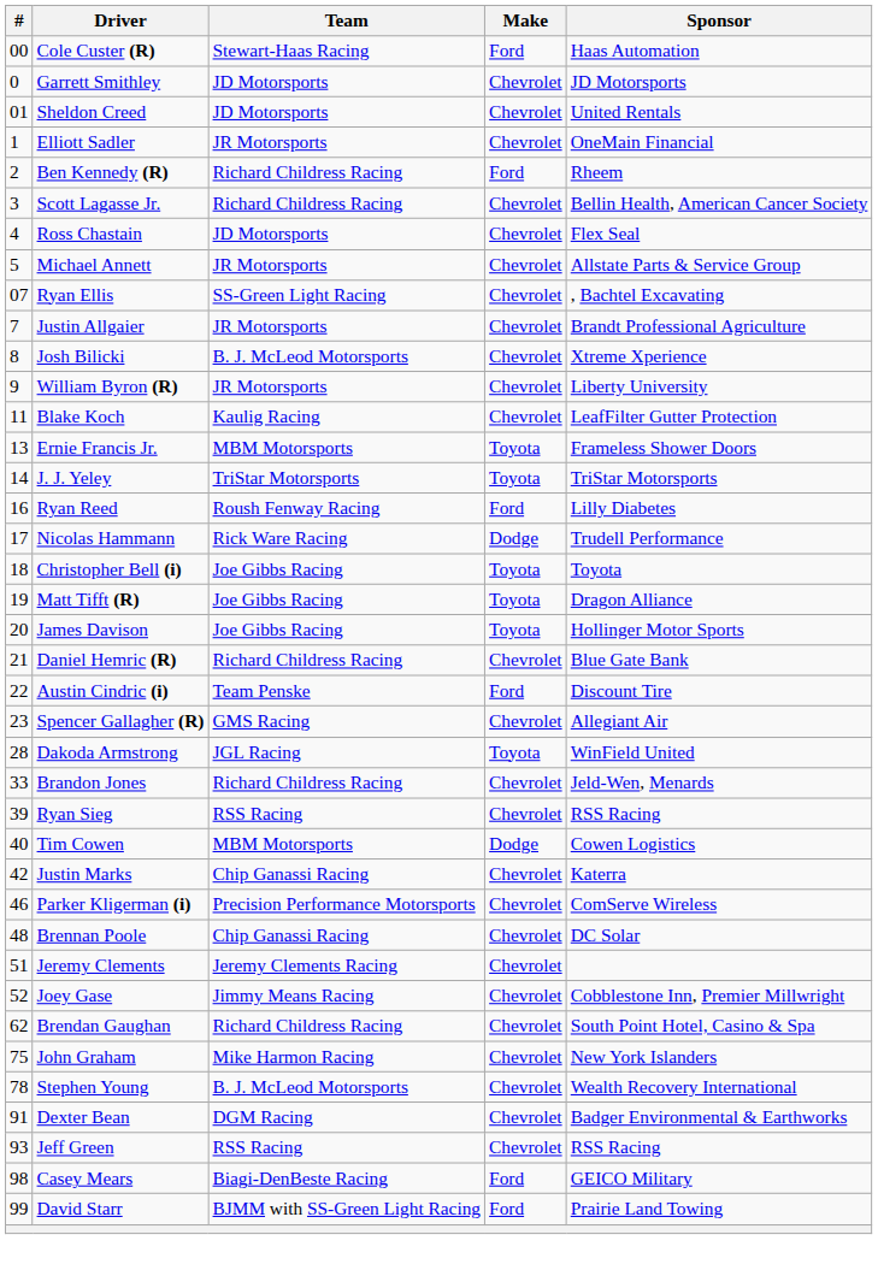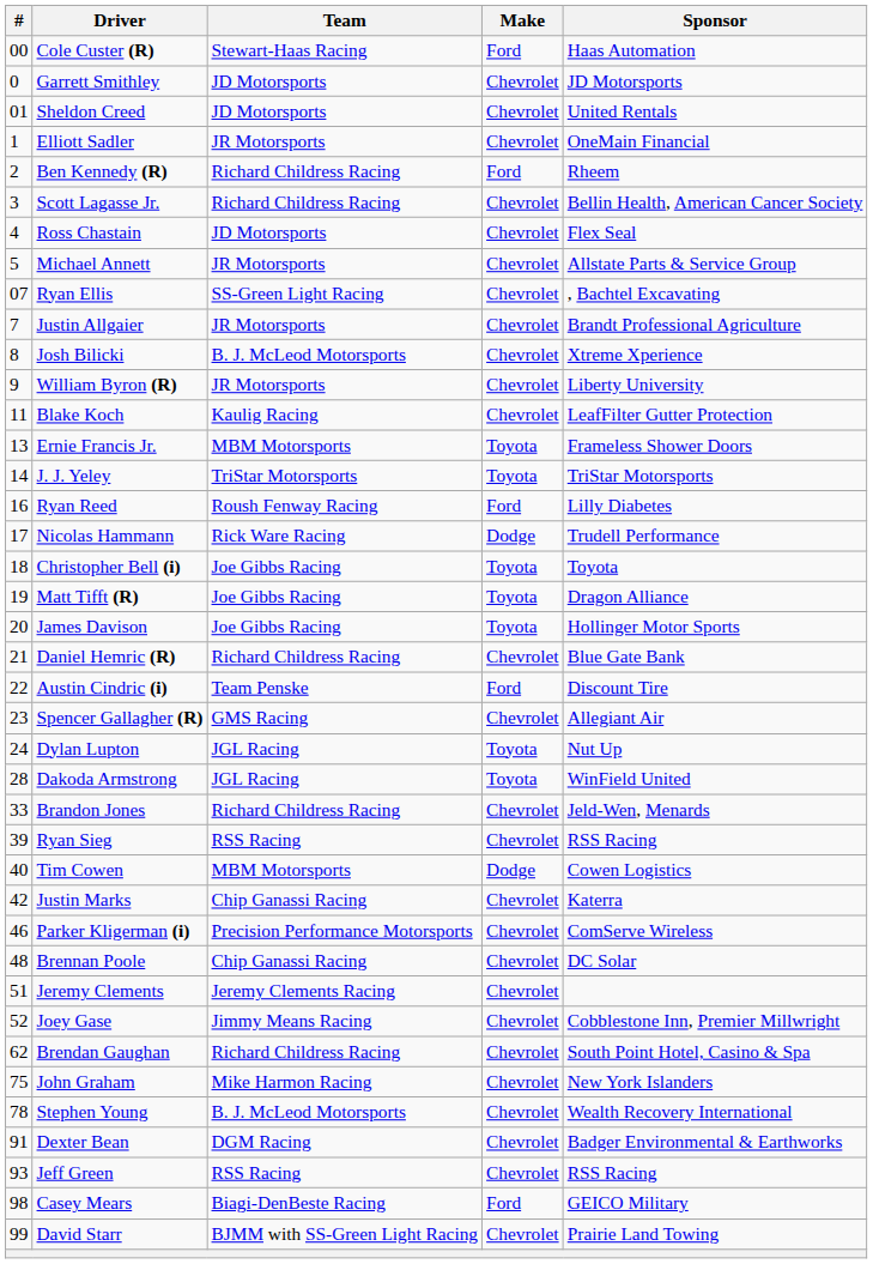 <table class="wikitable" style="font-size:95%">
 <tr>
 <th>#</th>
 <th>Driver</th>
 <th>Team</th>
 <th>Make</th>
 <th>Sponsor</th>
 </tr>
 <tr>
 <td>00</td>
 <td><a href='#'>Cole Custer</a> <strong>(R)</strong></td>
 <td><a href='#'>Stewart-Haas Racing</a></td>
 <td><a href='#'>Ford</a></td>
 <td><a href='#'>Haas Automation</a></td>
 </tr>
 <tr>
 <td>0</td>
 <td><a href='#'>Garrett Smithley</a></td>
 <td><a href='#'>JD Motorsports</a></td>
 <td><a href='#'>Chevrolet</a></td>
 <td><a href='#'>JD Motorsports</a></td>
 </tr>
 <tr>
 <td>01</td>
 <td><a href='#'>Sheldon Creed</a></td>
 <td><a href='#'>JD Motorsports</a></td>
 <td><a href='#'>Chevrolet</a></td>
 <td><a href='#'>United Rentals</a></td>
 </tr>
 <tr>
 <td>1</td>
 <td><a href='#'>Elliott Sadler</a></td>
 <td><a href='#'>JR Motorsports</a></td>
 <td><a href='#'>Chevrolet</a></td>
 <td><a href='#'>OneMain Financial</a></td>
 </tr>
 <tr>
 <td>2</td>
 <td><a href='#'>Ben Kennedy</a> <strong>(R)</strong></td>
 <td><a href='#'>Richard Childress Racing</a></td>
 <td><a href='#'>Ford</a></td>
 <td><a href='#'>Rheem</a></td>
 </tr>
 <tr>
 <td>3</td>
 <td><a href='#'>Scott Lagasse Jr.</a></td>
 <td><a href='#'>Richard Childress Racing</a></td>
 <td><a href='#'>Chevrolet</a></td>
 <td><a href='#'>Bellin Health</a>, <a href='#'>American Cancer Society</a></td>
 </tr>
 <tr>
 <td>4</td>
 <td><a href='#'>Ross Chastain</a></td>
 <td><a href='#'>JD Motorsports</a></td>
 <td><a href='#'>Chevrolet</a></td>
 <td><a href='#'>Flex Seal</a></td>
 </tr>
 <tr>
 <td>5</td>
 <td><a href='#'>Michael Annett</a></td>
 <td><a href='#'>JR Motorsports</a></td>
 <td><a href='#'>Chevrolet</a></td>
 <td><a href='#'>Allstate Parts & Service Group</a></td>
 </tr>
 <tr>
 <td>07</td>
 <td><a href='#'>Ryan Ellis</a></td>
 <td><a href='#'>SS-Green Light Racing</a></td>
 <td><a href='#'>Chevrolet</a></td>
 <td>, <a href='#'>Bachtel Excavating</a></td>
 </tr>
 <tr>
 <td>7</td>
 <td><a href='#'>Justin Allgaier</a></td>
 <td><a href='#'>JR Motorsports</a></td>
 <td><a href='#'>Chevrolet</a></td>
 <td><a href='#'>Brandt Professional Agriculture</a></td>
 </tr>
 <tr>
 <td>8</td>
 <td><a href='#'>Josh Bilicki</a></td>
 <td><a href='#'>B. J. McLeod Motorsports</a></td>
 <td><a href='#'>Chevrolet</a></td>
 <td><a href='#'>Xtreme Xperience</a></td>
 </tr>
 <tr>
 <td>9</td>
 <td><a href='#'>William Byron</a> <strong>(R)</strong></td>
 <td><a href='#'>JR Motorsports</a></td>
 <td><a href='#'>Chevrolet</a></td>
 <td><a href='#'>Liberty University</a></td>
 </tr>
 <tr>
 <td>11</td>
 <td><a href='#'>Blake Koch</a></td>
 <td><a href='#'>Kaulig Racing</a></td>
 <td><a href='#'>Chevrolet</a></td>
 <td><a href='#'>LeafFilter Gutter Protection</a></td>
 </tr>
 <tr>
 <td>13</td>
 <td><a href='#'>Ernie Francis Jr.</a></td>
 <td><a href='#'>MBM Motorsports</a></td>
 <td><a href='#'>Toyota</a></td>
 <td><a href='#'>Frameless Shower Doors</a></td>
 </tr>
 <tr>
 <td>14</td>
 <td><a href='#'>J. J. Yeley</a></td>
 <td><a href='#'>TriStar Motorsports</a></td>
 <td><a href='#'>Toyota</a></td>
 <td><a href='#'>TriStar Motorsports</a></td>
 </tr>
 <tr>
 <td>16</td>
 <td><a href='#'>Ryan Reed</a></td>
 <td><a href='#'>Roush Fenway Racing</a></td>
 <td><a href='#'>Ford</a></td>
 <td><a href='#'>Lilly Diabetes</a></td>
 </tr>
 <tr>
 <td>17</td>
 <td><a href='#'>Nicolas Hammann</a></td>
 <td><a href='#'>Rick Ware Racing</a></td>
 <td><a href='#'>Dodge</a></td>
 <td><a href='#'>Trudell Performance</a></td>
 </tr>
 <tr>
 <td>18</td>
 <td><a href='#'>Christopher Bell</a> <strong>(i)</strong></td>
 <td><a href='#'>Joe Gibbs Racing</a></td>
 <td><a href='#'>Toyota</a></td>
 <td><a href='#'>Toyota</a></td>
 </tr>
 <tr>
 <td>19</td>
 <td><a href='#'>Matt Tifft</a> <strong>(R)</strong></td>
 <td><a href='#'>Joe Gibbs Racing</a></td>
 <td><a href='#'>Toyota</a></td>
 <td><a href='#'>Dragon Alliance</a></td>
 </tr>
 <tr>
 <td>20</td>
 <td><a href='#'>James Davison</a></td>
 <td><a href='#'>Joe Gibbs Racing</a></td>
 <td><a href='#'>Toyota</a></td>
 <td><a href='#'>Hollinger Motor Sports</a></td>
 </tr>
 <tr>
 <td>21</td>
 <td><a href='#'>Daniel Hemric</a> <strong>(R)</strong></td>
 <td><a href='#'>Richard Childress Racing</a></td>
 <td><a href='#'>Chevrolet</a></td>
 <td><a href='#'>Blue Gate Bank</a></td>
 </tr>
 <tr>
 <td>22</td>
 <td><a href='#'>Austin Cindric</a> <strong>(i)</strong></td>
 <td><a href='#'>Team Penske</a></td>
 <td><a href='#'>Ford</a></td>
 <td><a href='#'>Discount Tire</a></td>
 </tr>
 <tr>
 <td>23</td>
 <td><a href='#'>Spencer Gallagher</a> <strong>(R)</strong></td>
 <td><a href='#'>GMS Racing</a></td>
 <td><a href='#'>Chevrolet</a></td>
 <td><a href='#'>Allegiant Air</a></td>
 </tr>
 <tr>
+<td>24</td>
+<td><a href='#'>Dylan Lupton</a></td>
+<td><a href='#'>JGL Racing</a></td>
+<td><a href='#'>Toyota</a></td>
+<td><a href='#'>Nut Up</a></td>
+</tr>
+<tr>
 <td>28</td>
 <td><a href='#'>Dakoda Armstrong</a></td>
 <td><a href='#'>JGL Racing</a></td>
 <td><a href='#'>Toyota</a></td>
 <td><a href='#'>WinField United</a></td>
 </tr>
 <tr>
 <td>33</td>
 <td><a href='#'>Brandon Jones</a></td>
 <td><a href='#'>Richard Childress Racing</a></td>
 <td><a href='#'>Chevrolet</a></td>
 <td><a href='#'>Jeld-Wen</a>, <a href='#'>Menards</a></td>
 </tr>
 <tr>
 <td>39</td>
 <td><a href='#'>Ryan Sieg</a></td>
 <td><a href='#'>RSS Racing</a></td>
 <td><a href='#'>Chevrolet</a></td>
 <td><a href='#'>RSS Racing</a></td>
 </tr>
 <tr>
 <td>40</td>
 <td><a href='#'>Tim Cowen</a></td>
 <td><a href='#'>MBM Motorsports</a></td>
 <td><a href='#'>Dodge</a></td>
 <td><a href='#'>Cowen Logistics</a></td>
 </tr>
 <tr>
 <td>42</td>
 <td><a href='#'>Justin Marks</a></td>
 <td><a href='#'>Chip Ganassi Racing</a></td>
 <td><a href='#'>Chevrolet</a></td>
 <td><a href='#'>Katerra</a></td>
 </tr>
 <tr>
 <td>46</td>
 <td><a href='#'>Parker Kligerman</a> <strong>(i)</strong></td>
 <td><a href='#'>Precision Performance Motorsports</a></td>
 <td><a href='#'>Chevrolet</a></td>
 <td><a href='#'>ComServe Wireless</a></td>
 </tr>
 <tr>
 <td>48</td>
 <td><a href='#'>Brennan Poole</a></td>
 <td><a href='#'>Chip Ganassi Racing</a></td>
 <td><a href='#'>Chevrolet</a></td>
 <td><a href='#'>DC Solar</a></td>
 </tr>
 <tr>
 <td>51</td>
 <td><a href='#'>Jeremy Clements</a></td>
 <td><a href='#'>Jeremy Clements Racing</a></td>
 <td><a href='#'>Chevrolet</a></td>
 <td></td>
 </tr>
 <tr>
 <td>52</td>
 <td><a href='#'>Joey Gase</a></td>
 <td><a href='#'>Jimmy Means Racing</a></td>
 <td><a href='#'>Chevrolet</a></td>
 <td><a href='#'>Cobblestone Inn</a>, <a href='#'>Premier Millwright</a></td>
 </tr>
 <tr>
 <td>62</td>
 <td><a href='#'>Brendan Gaughan</a></td>
 <td><a href='#'>Richard Childress Racing</a></td>
 <td><a href='#'>Chevrolet</a></td>
 <td><a href='#'>South Point Hotel, Casino & Spa</a></td>
 </tr>
 <tr>
 <td>75</td>
 <td><a href='#'>John Graham</a></td>
 <td><a href='#'>Mike Harmon Racing</a></td>
 <td><a href='#'>Chevrolet</a></td>
 <td><a href='#'>New York Islanders</a></td>
 </tr>
 <tr>
 <td>78</td>
 <td><a href='#'>Stephen Young</a></td>
 <td><a href='#'>B. J. McLeod Motorsports</a></td>
 <td><a href='#'>Chevrolet</a></td>
 <td><a href='#'>Wealth Recovery International</a></td>
 </tr>
 <tr>
 <td>91</td>
 <td><a href='#'>Dexter Bean</a></td>
 <td><a href='#'>DGM Racing</a></td>
 <td><a href='#'>Chevrolet</a></td>
 <td><a href='#'>Badger Environmental & Earthworks</a></td>
 </tr>
 <tr>
 <td>93</td>
 <td><a href='#'>Jeff Green</a></td>
 <td><a href='#'>RSS Racing</a></td>
 <td><a href='#'>Chevrolet</a></td>
 <td><a href='#'>RSS Racing</a></td>
 </tr>
 <tr>
 <td>98</td>
 <td><a href='#'>Casey Mears</a></td>
 <td><a href='#'>Biagi-DenBeste Racing</a></td>
 <td><a href='#'>Ford</a></td>
 <td><a href='#'>GEICO Military</a></td>
 </tr>
 <tr>
 <td>99</td>
 <td><a href='#'>David Starr</a></td>
 <td><a href='#'>BJMM</a> with <a href='#'>SS-Green Light Racing</a></td>
-<td><a href='#'>Ford</a></td>
+<td><a href='#'>Chevrolet</a></td>
 <td><a href='#'>Prairie Land Towing</a></td>
 </tr>
 <tr>
 <th colspan="5"></th>
 </tr>
 </table>
